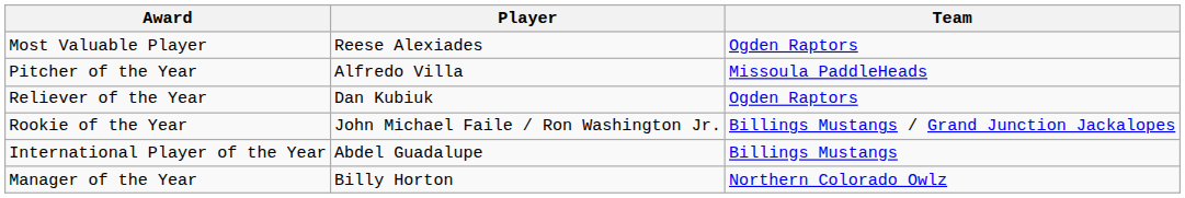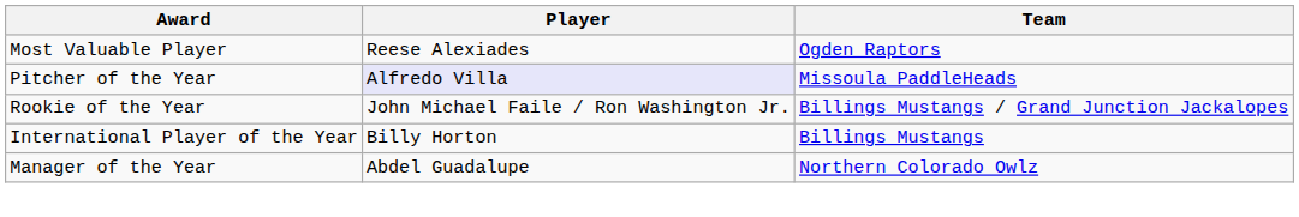 <table class="wikitable"  text-align:center;">
 <tr>
 <th scope="col">Award</th>
 <th scope="col">Player</th>
 <th scope="col">Team</th>
 </tr>
 <tr>
 <td scope="row">Most Valuable Player</td>
 <td>Reese Alexiades</td>
 <td><a href='#'>Ogden Raptors</a></td>
 </tr>
 <tr>
 <td scope="row">Pitcher of the Year</td>
-<td>Alfredo Villa</td>
+<td style="background: lavender;">Alfredo Villa</td>
 <td><a href='#'>Missoula PaddleHeads</a></td>
-</tr>
-<tr>
-<td scope="row">Reliever of the Year</td>
-<td>Dan Kubiuk</td>
-<td><a href='#'>Ogden Raptors</a></td>
 </tr>
 <tr>
 <td scope="row">Rookie of the Year</td>
 <td>John Michael Faile / Ron Washington Jr.</td>
 <td><a href='#'>Billings Mustangs</a> / <a href='#'>Grand Junction Jackalopes</a></td>
 </tr>
 <tr>
 <td scope="row">International Player of the Year</td>
-<td>Abdel Guadalupe</td>
+<td>Billy Horton</td>
 <td><a href='#'>Billings Mustangs</a></td>
 </tr>
 <tr>
 <td scope="row">Manager of the Year</td>
-<td>Billy Horton</td>
+<td>Abdel Guadalupe</td>
 <td><a href='#'>Northern Colorado Owlz</a></td>
 </tr>
 </table>
